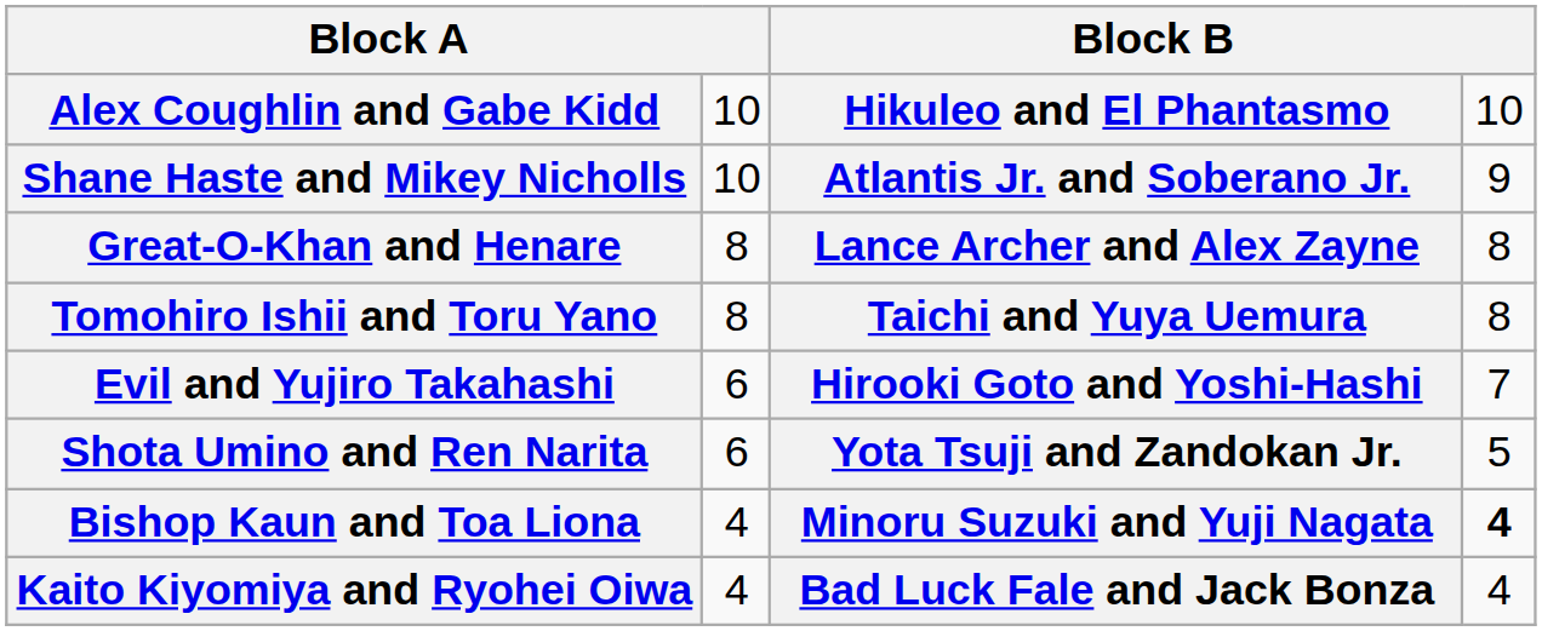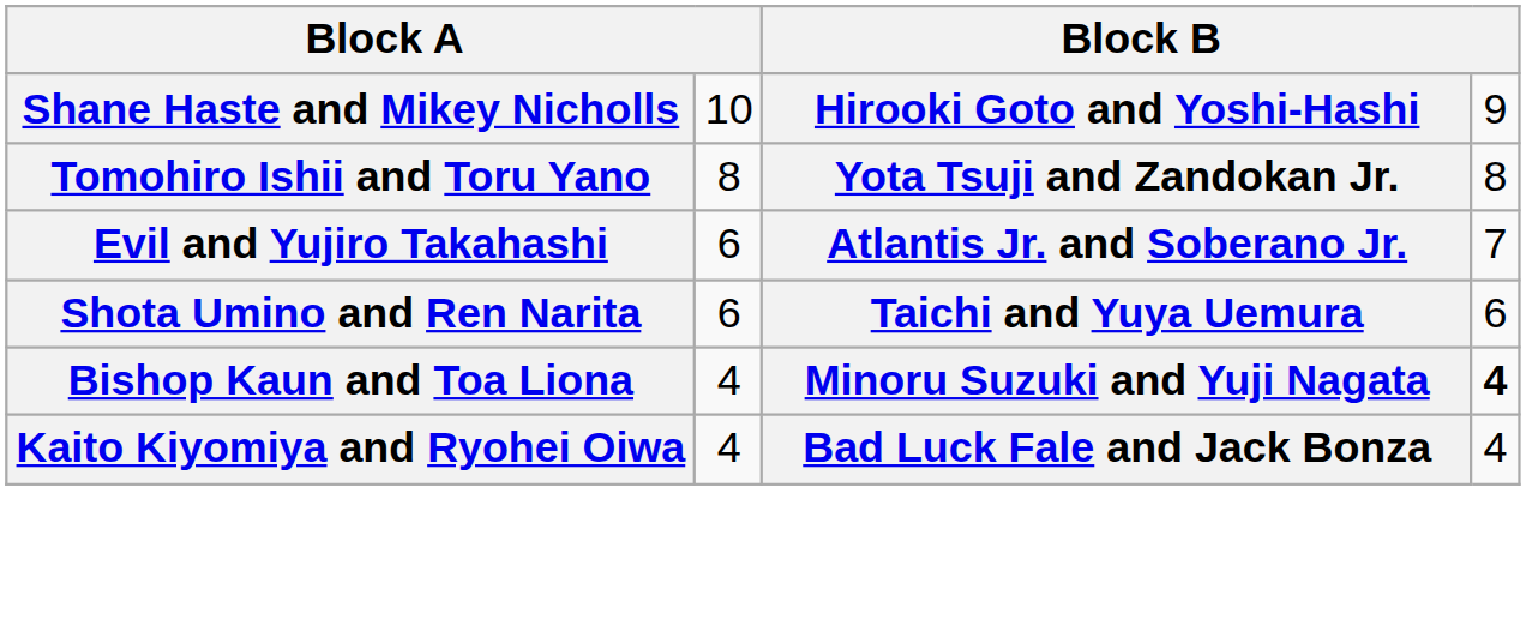 <table class="wikitable" style="margin: 1em auto 1em auto;text-align:center">
 <tr>
 <th colspan="2" style="width:50%">Block A</th>
 <th colspan="2" style="width:50%">Block B</th>
 </tr>
 <tr>
-<th><a href='#'>Alex Coughlin</a> and <a href='#'>Gabe Kidd</a></th>
-<td>10</td>
-<th><a href='#'>Hikuleo</a> and <a href='#'>El Phantasmo</a></th>
-<td>10</td>
-</tr>
-<tr>
 <th><a href='#'>Shane Haste</a> and <a href='#'>Mikey Nicholls</a></th>
 <td>10</td>
-<th><a href='#'>Atlantis Jr.</a> and <a href='#'>Soberano Jr.</a></th>
+<th><a href='#'>Hirooki Goto</a> and <a href='#'>Yoshi-Hashi</a></th>
 <td>9</td>
-</tr>
-<tr>
-<th><a href='#'>Great-O-Khan</a> and <a href='#'>Henare</a></th>
-<td>8</td>
-<th><a href='#'>Lance Archer</a> and <a href='#'>Alex Zayne</a></th>
-<td>8</td>
 </tr>
 <tr>
 <th><a href='#'>Tomohiro Ishii</a> and <a href='#'>Toru Yano</a></th>
 <td>8</td>
-<th><a href='#'>Taichi</a> and <a href='#'>Yuya Uemura</a></th>
+<th><a href='#'>Yota Tsuji</a> and Zandokan Jr.</th>
 <td>8</td>
 </tr>
 <tr>
 <th><a href='#'>Evil</a> and <a href='#'>Yujiro Takahashi</a></th>
 <td>6</td>
-<th><a href='#'>Hirooki Goto</a> and <a href='#'>Yoshi-Hashi</a></th>
+<th><a href='#'>Atlantis Jr.</a> and <a href='#'>Soberano Jr.</a></th>
 <td>7</td>
 </tr>
 <tr>
 <th><a href='#'>Shota Umino</a> and <a href='#'>Ren Narita</a></th>
 <td>6</td>
-<th><a href='#'>Yota Tsuji</a> and Zandokan Jr.</th>
-<td>5</td>
+<th><a href='#'>Taichi</a> and <a href='#'>Yuya Uemura</a></th>
+<td>6</td>
 </tr>
 <tr>
 <th><a href='#'>Bishop Kaun</a> and <a href='#'>Toa Liona</a></th>
 <td>4</td>
 <th><a href='#'>Minoru Suzuki</a> and <a href='#'>Yuji Nagata</a></th>
 <td><strong>4</strong></td>
 </tr>
 <tr>
 <th><a href='#'>Kaito Kiyomiya</a> and <a href='#'>Ryohei Oiwa</a></th>
 <td>4</td>
 <th><a href='#'>Bad Luck Fale</a> and Jack Bonza</th>
 <td>4</td>
 </tr>
 </table>
